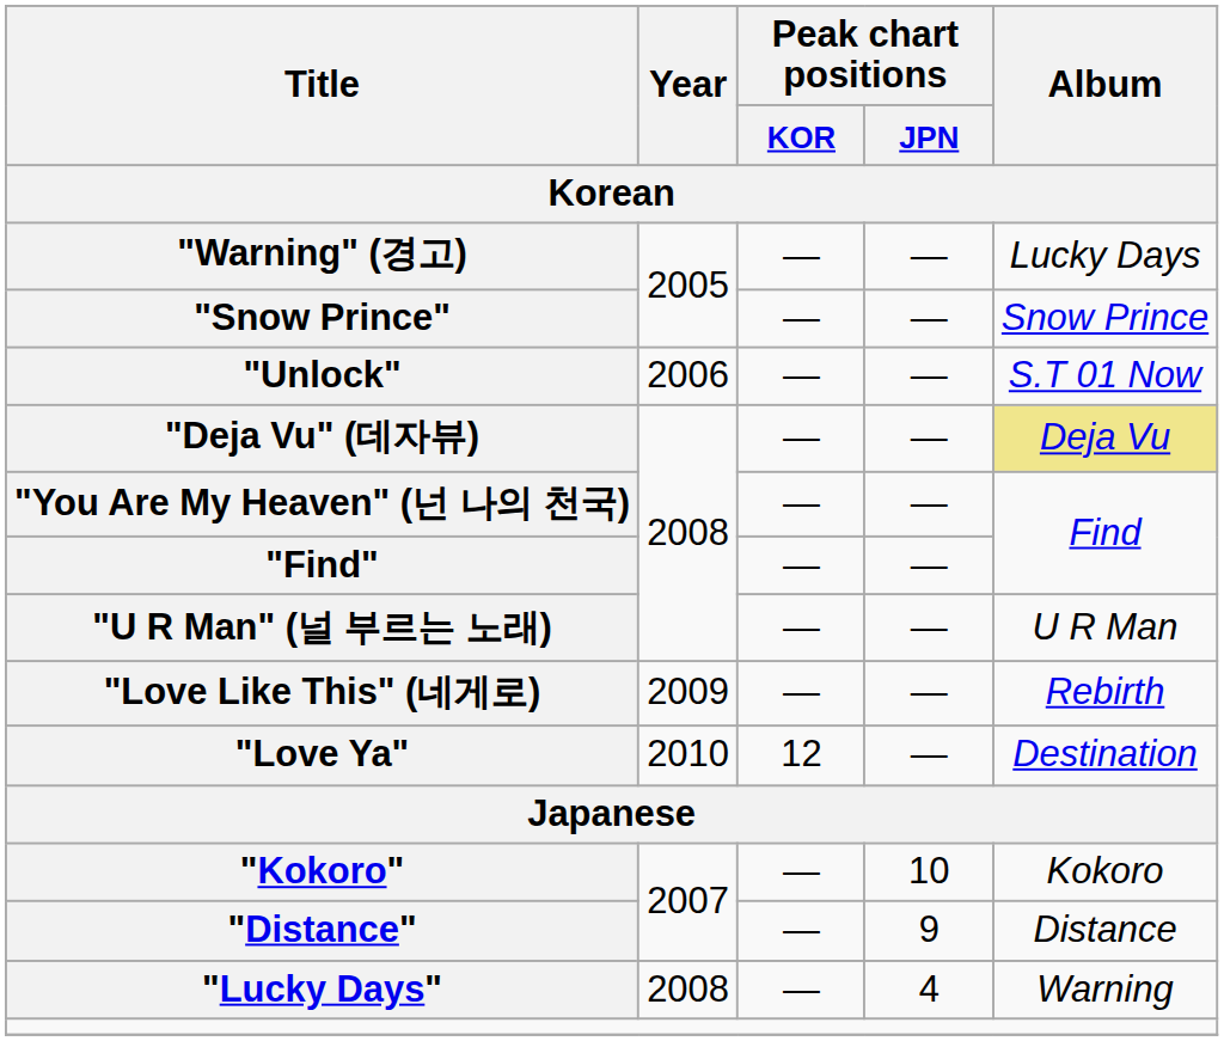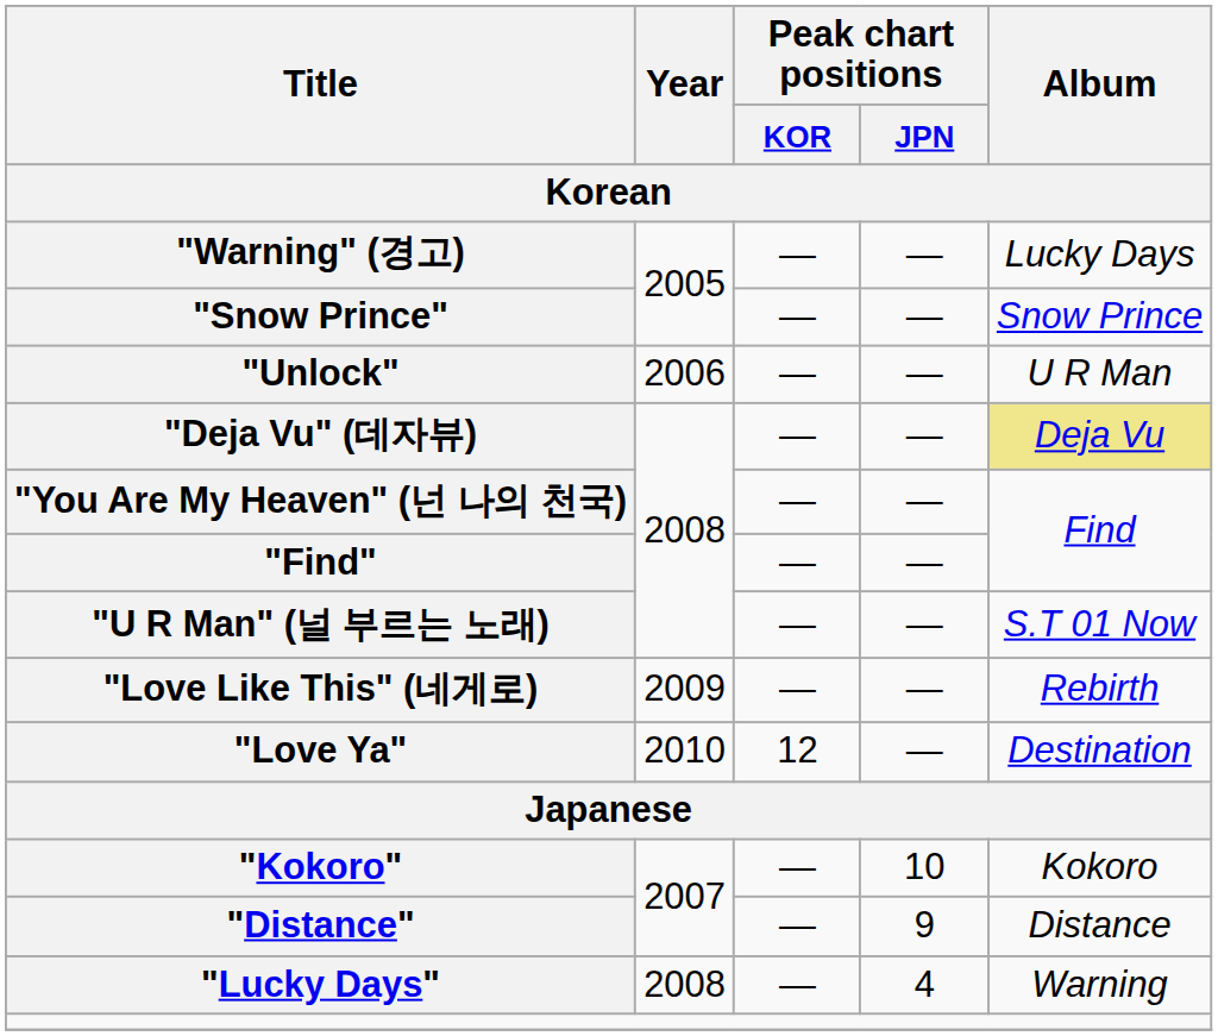 <table class="wikitable plainrowheaders" style="text-align:center;">
 <tr>
 <th scope="col" rowspan="2">Title</th>
 <th scope="col" rowspan="2">Year</th>
 <th scope="col" colspan="2">Peak chart positions</th>
 <th scope="col" rowspan="2">Album</th>
 </tr>
 <tr>
 <th style="width:3em;"><small><a href='#'>KOR</a></small><br></th>
 <th style="width:3em;"><small><a href='#'>JPN</a></small><br></th>
 </tr>
 <tr>
 <th colspan="5">Korean</th>
 </tr>
 <tr>
 <th scope="row">"Warning" (경고)</th>
 <td rowspan="2">2005</td>
 <td>—</td>
 <td>—</td>
 <td><em>Lucky Days</em> </td>
 </tr>
 <tr>
 <th scope="row">"Snow Prince"</th>
 <td>—</td>
 <td>—</td>
 <td><em><a href='#'>Snow Prince</a></em></td>
 </tr>
 <tr>
 <th scope="row">"Unlock"</th>
 <td>2006</td>
 <td>—</td>
 <td>—</td>
-<td><em><a href='#'>S.T 01 Now</a></em></td>
+<td><em>U R Man</em></td>
 </tr>
 <tr>
 <th scope="row">"Deja Vu" (데자뷰)</th>
 <td rowspan="4">2008</td>
 <td>—</td>
 <td>—</td>
 <td style="background: khaki;"><em><a href='#'>Deja Vu</a></em></td>
 </tr>
 <tr>
 <th scope="row">"You Are My Heaven"  (넌 나의 천국)</th>
 <td>—</td>
 <td>—</td>
 <td rowspan="2"><em><a href='#'>Find</a></em></td>
 </tr>
 <tr>
 <th scope="row">"Find"</th>
 <td>—</td>
 <td>—</td>
 </tr>
 <tr>
 <th scope="row">"U R Man" (널 부르는 노래)</th>
 <td>—</td>
 <td>—</td>
-<td><em>U R Man</em></td>
+<td><em><a href='#'>S.T 01 Now</a></em></td>
 </tr>
 <tr>
 <th scope="row">"Love Like This" (네게로)</th>
 <td>2009</td>
 <td>—</td>
 <td>—</td>
 <td><em><a href='#'>Rebirth</a></em></td>
 </tr>
 <tr>
 <th scope="row">"Love Ya"</th>
 <td>2010</td>
 <td>12</td>
 <td>—</td>
 <td><em><a href='#'>Destination</a></em></td>
 </tr>
 <tr>
 <th colspan="5">Japanese</th>
 </tr>
 <tr>
 <th scope="row">"<a href='#'>Kokoro</a>"</th>
 <td rowspan="2">2007</td>
 <td>—</td>
 <td>10</td>
 <td><em>Kokoro</em> </td>
 </tr>
 <tr>
 <th scope="row">"<a href='#'>Distance</a>"</th>
 <td>—</td>
 <td>9</td>
 <td><em>Distance</em> </td>
 </tr>
 <tr>
 <th scope="row">"<a href='#'>Lucky Days</a>"</th>
 <td>2008</td>
 <td>—</td>
 <td>4</td>
 <td><em>Warning</em></td>
 </tr>
 <tr>
 <td colspan="5"></td>
 </tr>
 <tr>
 </tr>
 </table>
